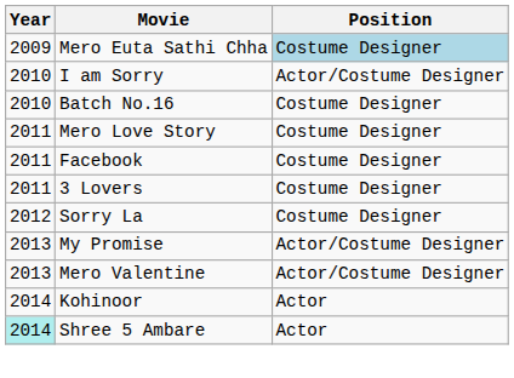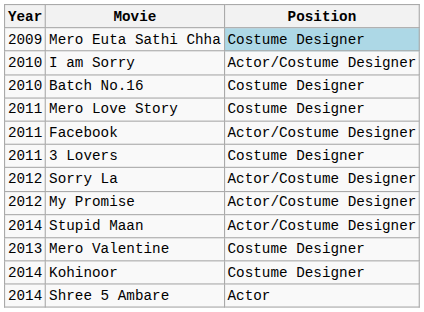 <table class=wikitable>
 <tr>
 <th>Year</th>
 <th>Movie</th>
 <th>Position</th>
 </tr>
 <tr>
 <td>2009</td>
 <td>Mero Euta Sathi Chha</td>
 <td style="background: lightblue;">Costume Designer</td>
 </tr>
 <tr>
 <td>2010</td>
 <td>I am Sorry</td>
 <td>Actor/Costume Designer</td>
 </tr>
 <tr>
 <td>2010</td>
 <td>Batch No.16</td>
 <td>Costume Designer</td>
 </tr>
 <tr>
 <td>2011</td>
 <td>Mero Love Story</td>
 <td>Costume Designer</td>
 </tr>
 <tr>
 <td>2011</td>
 <td>Facebook</td>
-<td>Costume Designer</td>
+<td>Actor/Costume Designer</td>
 </tr>
 <tr>
 <td>2011</td>
 <td>3 Lovers</td>
 <td>Costume Designer</td>
 </tr>
 <tr>
 <td>2012</td>
 <td>Sorry La</td>
-<td>Costume Designer</td>
+<td>Actor/Costume Designer</td>
 </tr>
 <tr>
-<td>2013</td>
+<td>2012</td>
 <td>My Promise</td>
+<td>Actor/Costume Designer</td>
+</tr>
+<tr>
+<td>2014</td>
+<td>Stupid Maan</td>
 <td>Actor/Costume Designer</td>
 </tr>
 <tr>
 <td>2013</td>
 <td>Mero Valentine</td>
-<td>Actor/Costume Designer</td>
+<td>Costume Designer</td>
 </tr>
 <tr>
 <td>2014</td>
 <td>Kohinoor</td>
-<td>Actor</td>
+<td>Costume Designer</td>
 </tr>
 <tr>
-<td style="background: paleturquoise;">2014</td>
+<td>2014</td>
 <td>Shree 5 Ambare</td>
 <td>Actor</td>
 </tr>
 </table>
